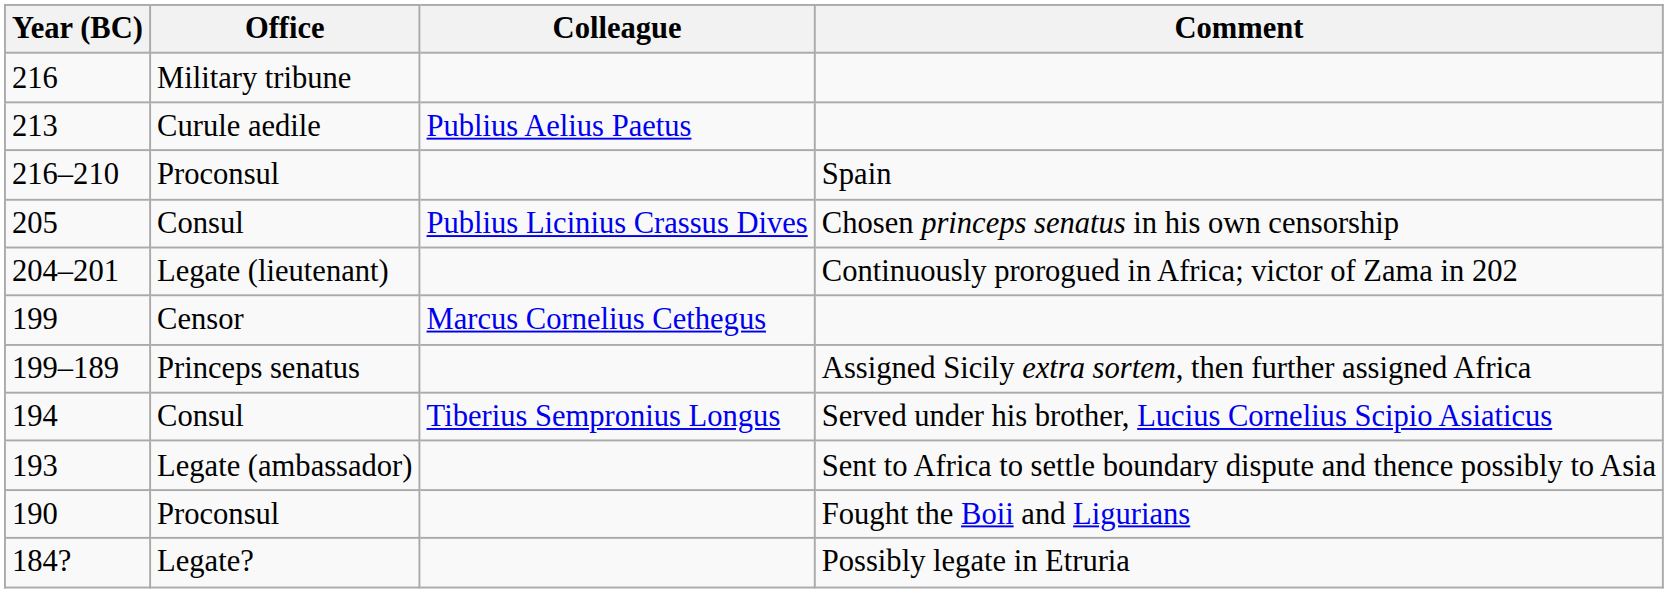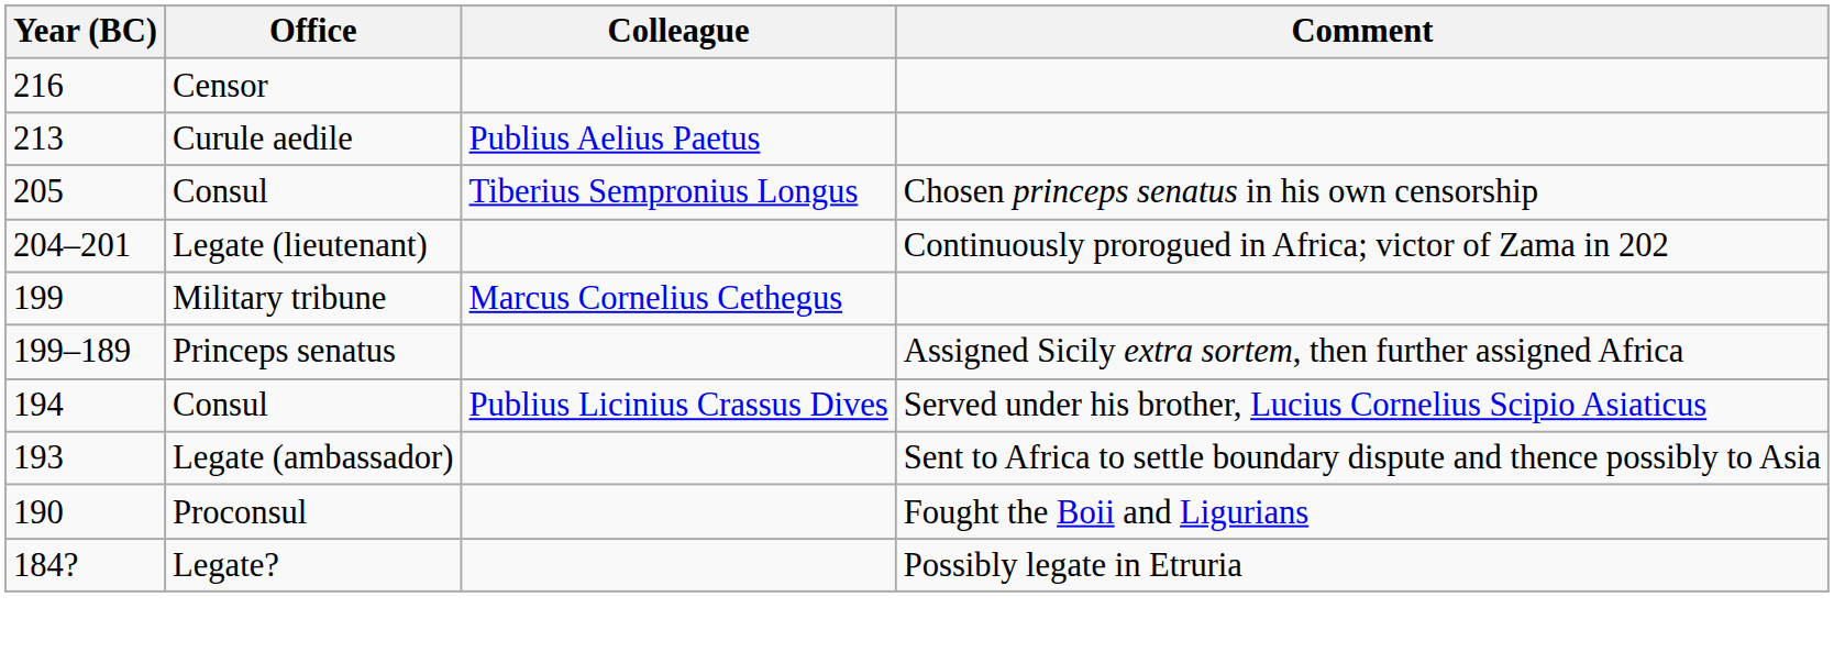 <table class="wikitable mw-collapsible mw-collapsed">
 <tr>
 <th>Year (BC)</th>
 <th>Office</th>
 <th>Colleague</th>
 <th>Comment</th>
 </tr>
 <tr>
 <td>216</td>
-<td>Military tribune</td>
+<td>Censor</td>
 <td></td>
 <td></td>
 </tr>
 <tr>
 <td>213</td>
 <td>Curule aedile</td>
 <td><a href='#'>Publius Aelius Paetus</a></td>
 <td></td>
 </tr>
 <tr>
-<td>216–210</td>
-<td>Proconsul</td>
-<td></td>
-<td>Spain</td>
-</tr>
-<tr>
 <td>205</td>
 <td>Consul</td>
-<td><a href='#'>Publius Licinius Crassus Dives</a></td>
+<td><a href='#'>Tiberius Sempronius Longus</a></td>
 <td>Chosen <em>princeps senatus</em> in his own censorship</td>
 </tr>
 <tr>
 <td>204–201</td>
 <td>Legate (lieutenant)</td>
 <td></td>
 <td>Continuously prorogued in Africa; victor of Zama in 202</td>
 </tr>
 <tr>
 <td>199</td>
-<td>Censor</td>
+<td>Military tribune</td>
 <td><a href='#'>Marcus Cornelius Cethegus</a></td>
 <td></td>
 </tr>
 <tr>
 <td>199–189</td>
 <td>Princeps senatus</td>
 <td></td>
 <td>Assigned Sicily <em>extra sortem</em>, then further assigned Africa</td>
 </tr>
 <tr>
 <td>194</td>
 <td>Consul</td>
-<td><a href='#'>Tiberius Sempronius Longus</a></td>
+<td><a href='#'>Publius Licinius Crassus Dives</a></td>
 <td>Served under his brother, <a href='#'>Lucius Cornelius Scipio Asiaticus</a></td>
 </tr>
 <tr>
 <td>193</td>
 <td>Legate (ambassador)</td>
 <td></td>
 <td>Sent to Africa to settle boundary dispute and thence possibly to Asia</td>
 </tr>
 <tr>
 <td>190</td>
 <td>Proconsul</td>
 <td></td>
 <td>Fought the <a href='#'>Boii</a> and <a href='#'>Ligurians</a></td>
 </tr>
 <tr>
 <td>184?</td>
 <td>Legate?</td>
 <td></td>
 <td>Possibly legate in Etruria</td>
 </tr>
 </table>
